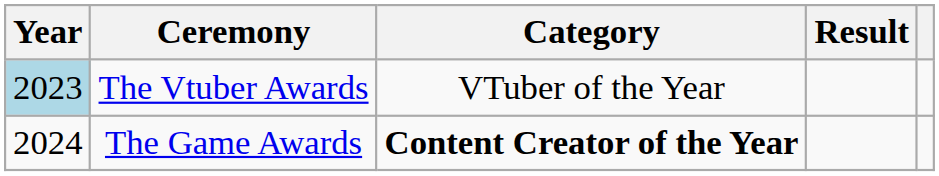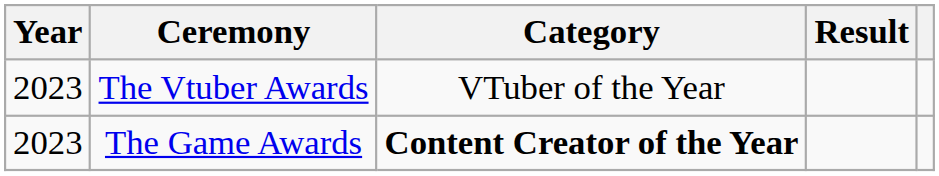 <table class="wikitable" style="text-align:center;">
 <tr>
 <th>Year</th>
 <th>Ceremony</th>
 <th>Category</th>
 <th>Result</th>
 <th></th>
 </tr>
 <tr>
-<td style="background: lightblue;">2023</td>
+<td>2023</td>
 <td><a href='#'>The Vtuber Awards</a></td>
 <td>VTuber of the Year</td>
 <td></td>
 <td></td>
 </tr>
 <tr>
-<td>2024</td>
+<td>2023</td>
 <td><a href='#'>The Game Awards</a></td>
 <td><strong>Content Creator of the Year</strong></td>
 <td></td>
 <td></td>
 </tr>
 </table>
